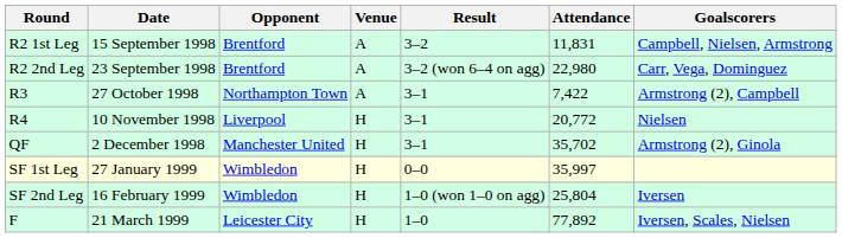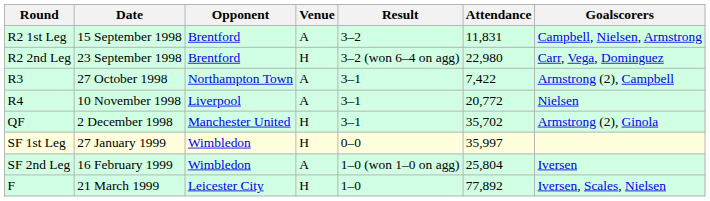 <table class="wikitable">
 <tr>
 <th>Round</th>
 <th>Date</th>
 <th>Opponent</th>
 <th>Venue</th>
 <th>Result</th>
 <th>Attendance</th>
 <th>Goalscorers</th>
 </tr>
 <tr style="background:#d0ffe3;">
 <td>R2 1st Leg</td>
 <td>15 September 1998</td>
 <td><a href='#'>Brentford</a></td>
 <td>A</td>
 <td>3–2</td>
 <td>11,831</td>
 <td><a href='#'>Campbell</a>, <a href='#'>Nielsen</a>, <a href='#'>Armstrong</a></td>
 </tr>
 <tr style="background:#d0ffe3;">
 <td>R2 2nd Leg</td>
 <td>23 September 1998</td>
 <td><a href='#'>Brentford</a></td>
-<td>A</td>
+<td>H</td>
 <td>3–2 (won 6–4 on agg)</td>
 <td>22,980</td>
 <td><a href='#'>Carr</a>, <a href='#'>Vega</a>, <a href='#'>Dominguez</a></td>
 </tr>
 <tr style="background:#d0ffe3;">
 <td>R3</td>
 <td>27 October 1998</td>
 <td><a href='#'>Northampton Town</a></td>
 <td>A</td>
 <td>3–1</td>
 <td>7,422</td>
 <td><a href='#'>Armstrong</a> (2), <a href='#'>Campbell</a></td>
 </tr>
 <tr style="background:#d0ffe3;">
 <td>R4</td>
 <td>10 November 1998</td>
 <td><a href='#'>Liverpool</a></td>
-<td>H</td>
+<td>A</td>
 <td>3–1</td>
 <td>20,772</td>
 <td><a href='#'>Nielsen</a></td>
 </tr>
 <tr style="background:#d0ffe3;">
 <td>QF</td>
 <td>2 December 1998</td>
 <td><a href='#'>Manchester United</a></td>
 <td>H</td>
 <td>3–1</td>
 <td>35,702</td>
 <td><a href='#'>Armstrong</a> (2), <a href='#'>Ginola</a></td>
 </tr>
 <tr style="background:#ffd;">
 <td>SF 1st Leg</td>
 <td>27 January 1999</td>
 <td><a href='#'>Wimbledon</a></td>
 <td>H</td>
 <td>0–0</td>
 <td>35,997</td>
 <td></td>
 </tr>
 <tr style="background:#d0ffe3;">
 <td>SF 2nd Leg</td>
 <td>16 February 1999</td>
 <td><a href='#'>Wimbledon</a></td>
-<td>H</td>
+<td>A</td>
 <td>1–0 (won 1–0 on agg)</td>
 <td>25,804</td>
 <td><a href='#'>Iversen</a></td>
 </tr>
 <tr style="background:#d0ffe3;">
 <td>F</td>
 <td>21 March 1999</td>
 <td><a href='#'>Leicester City</a></td>
 <td>H</td>
 <td>1–0</td>
 <td>77,892</td>
 <td><a href='#'>Iversen</a>, <a href='#'>Scales</a>, <a href='#'>Nielsen</a></td>
 </tr>
 </table>
